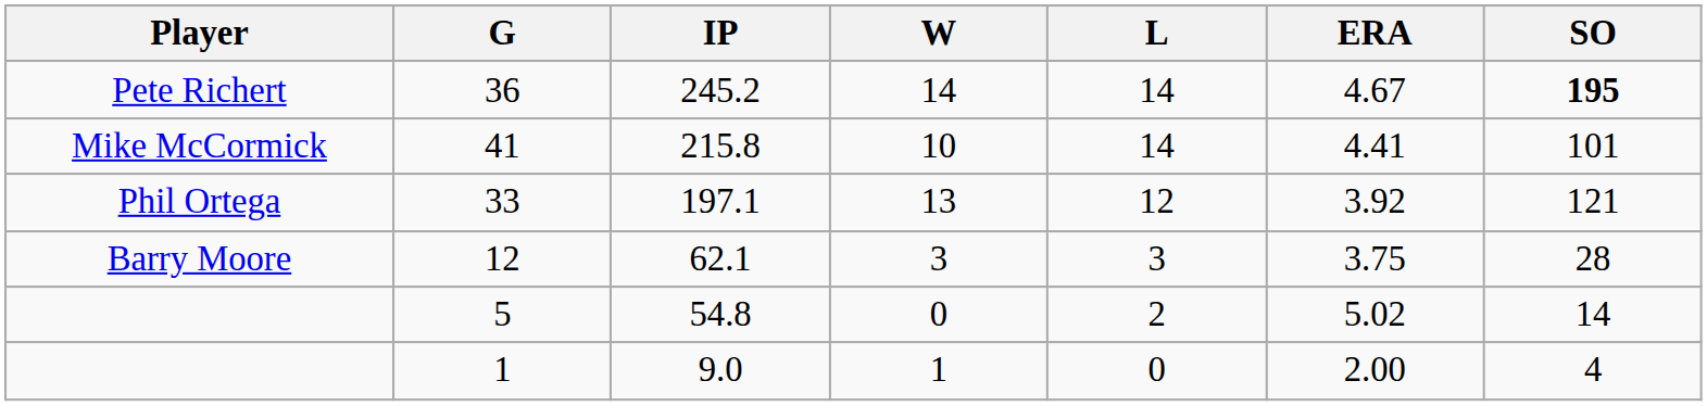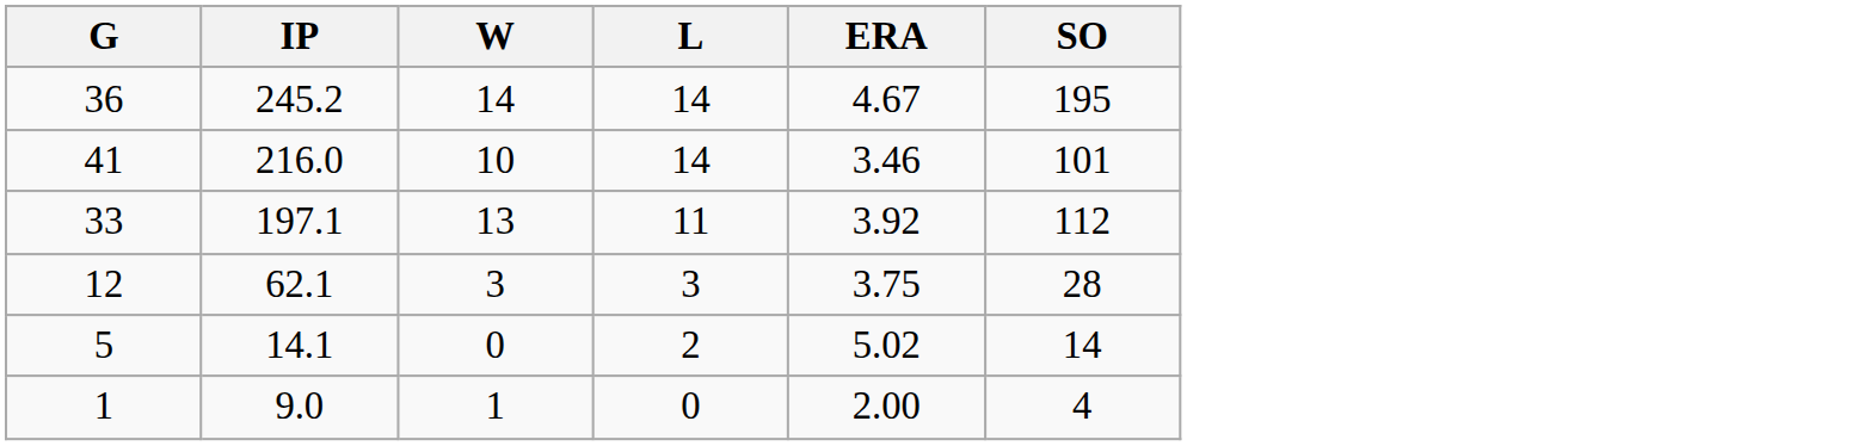 <table class="wikitable sortable">
 <tr>
-<th bgcolor="#DDDDFF" width="16%">Player</th>
 <th bgcolor="#DDDDFF" width="9%">G</th>
 <th bgcolor="#DDDDFF" width="9%">IP</th>
 <th bgcolor="#DDDDFF" width="9%">W</th>
 <th bgcolor="#DDDDFF" width="9%">L</th>
 <th bgcolor="#DDDDFF" width="9%">ERA</th>
 <th bgcolor="#DDDDFF" width="9%">SO</th>
 </tr>
 <tr align="center">
-<td><a href='#'>Pete Richert</a></td>
 <td>36</td>
 <td>245.2</td>
 <td>14</td>
 <td>14</td>
 <td>4.67</td>
-<td><strong>195</strong></td>
+<td>195</td>
 </tr>
 <tr align="center">
-<td><a href='#'>Mike McCormick</a></td>
 <td>41</td>
-<td>215.8</td>
+<td>216.0</td>
 <td>10</td>
 <td>14</td>
-<td>4.41</td>
+<td>3.46</td>
 <td>101</td>
 </tr>
 <tr align="center">
-<td><a href='#'>Phil Ortega</a></td>
 <td>33</td>
 <td>197.1</td>
 <td>13</td>
-<td>12</td>
+<td>11</td>
 <td>3.92</td>
-<td>121</td>
+<td>112</td>
 </tr>
 <tr align="center">
-<td><a href='#'>Barry Moore</a></td>
 <td>12</td>
 <td>62.1</td>
 <td>3</td>
 <td>3</td>
 <td>3.75</td>
 <td>28</td>
 </tr>
 <tr align="center">
-<td></td>
 <td>5</td>
-<td>54.8</td>
+<td>14.1</td>
 <td>0</td>
 <td>2</td>
 <td>5.02</td>
 <td>14</td>
 </tr>
 <tr align="center">
-<td></td>
 <td>1</td>
 <td>9.0</td>
 <td>1</td>
 <td>0</td>
 <td>2.00</td>
 <td>4</td>
 </tr>
 </table>
